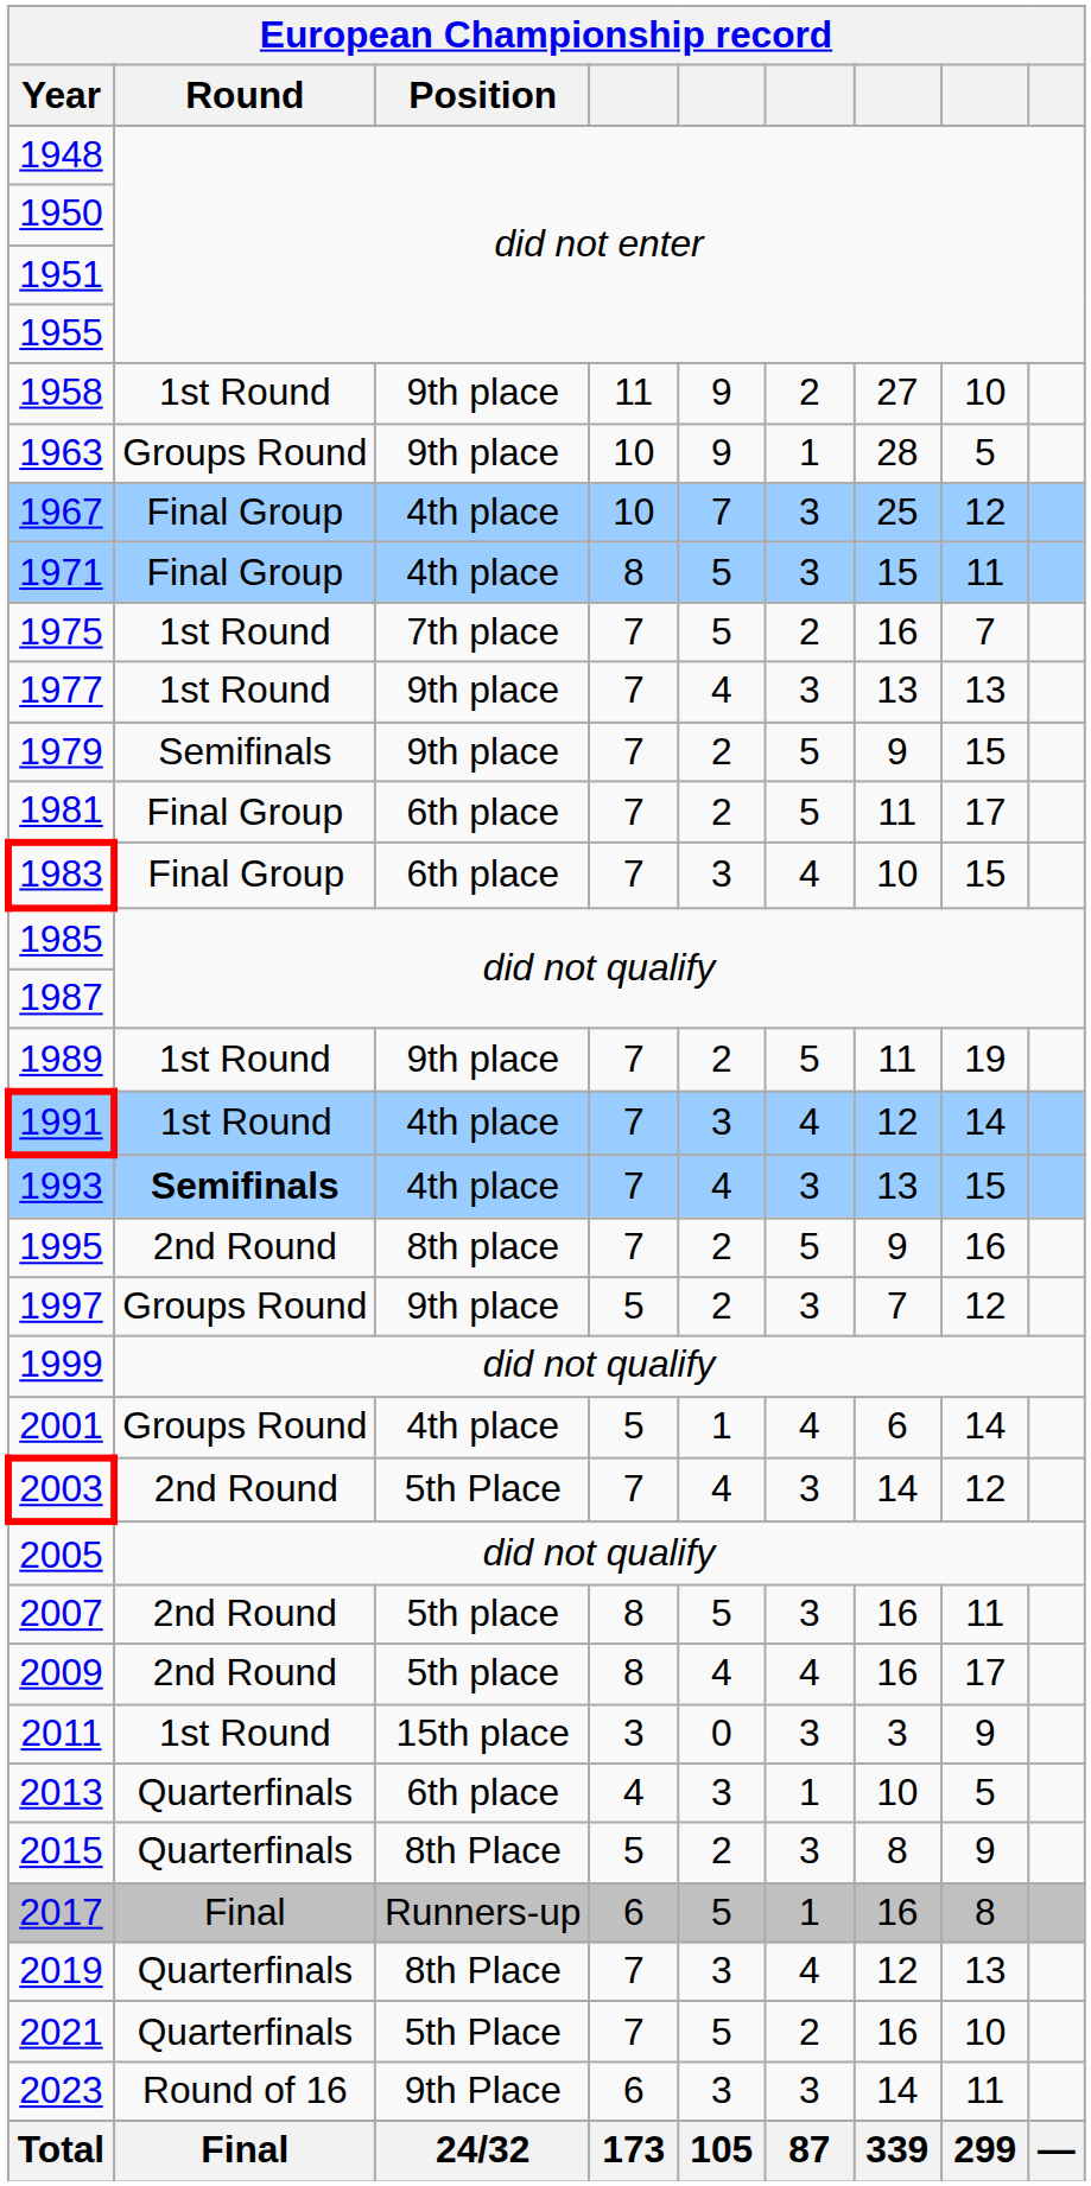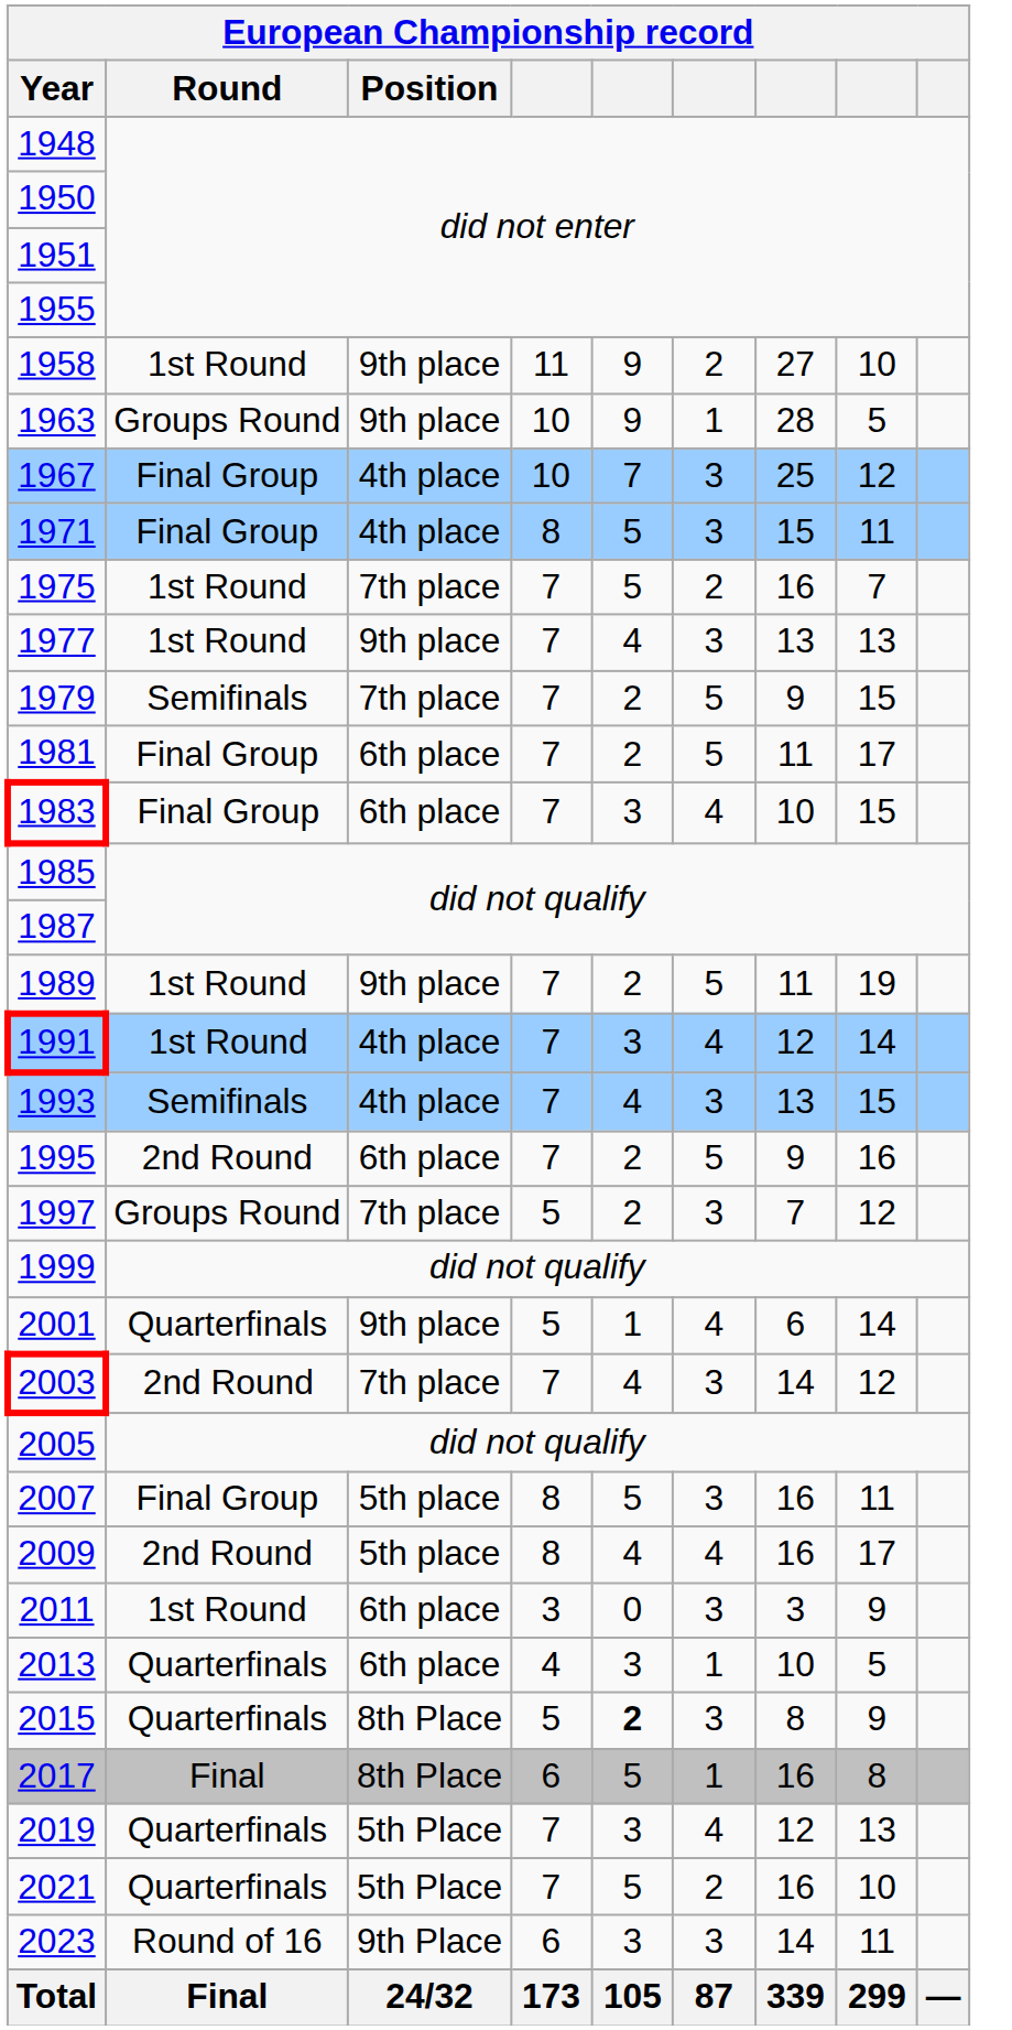 <table class="wikitable" style="text-align: center;">
 <tr>
 <th colspan=9><a href='#'>European Championship record</a></th>
 </tr>
 <tr>
 <th>Year</th>
 <th>Round</th>
 <th>Position</th>
 <th width=30></th>
 <th width=30></th>
 <th width=30></th>
 <th width=30></th>
 <th width=30></th>
 <th></th>
 </tr>
 <tr>
 <td> <a href='#'>1948</a></td>
 <td rowspan=4 colspan=8><em>did not enter</em></td>
 </tr>
 <tr>
 <td> <a href='#'>1950</a></td>
 </tr>
 <tr>
 <td> <a href='#'>1951</a></td>
 </tr>
 <tr>
 <td> <a href='#'>1955</a></td>
 </tr>
 <tr>
 <td> <a href='#'>1958</a></td>
 <td>1st Round</td>
 <td>9th place</td>
 <td>11</td>
 <td>9</td>
 <td>2</td>
 <td>27</td>
 <td>10</td>
 <td></td>
 </tr>
 <tr>
 <td> <a href='#'>1963</a></td>
 <td>Groups Round</td>
 <td>9th place</td>
 <td>10</td>
 <td>9</td>
 <td>1</td>
 <td>28</td>
 <td>5</td>
 <td></td>
 </tr>
 <tr bgcolor=9acdff>
 <td> <a href='#'>1967</a></td>
 <td>Final Group</td>
 <td>4th place</td>
 <td>10</td>
 <td>7</td>
 <td>3</td>
 <td>25</td>
 <td>12</td>
 <td></td>
 </tr>
 <tr bgcolor=9acdff>
 <td> <a href='#'>1971</a></td>
 <td>Final Group</td>
 <td>4th place</td>
 <td>8</td>
 <td>5</td>
 <td>3</td>
 <td>15</td>
 <td>11</td>
 <td></td>
 </tr>
 <tr>
 <td> <a href='#'>1975</a></td>
 <td>1st Round</td>
 <td>7th place</td>
 <td>7</td>
 <td>5</td>
 <td>2</td>
 <td>16</td>
 <td>7</td>
 <td></td>
 </tr>
 <tr>
 <td> <a href='#'>1977</a></td>
 <td>1st Round</td>
 <td>9th place</td>
 <td>7</td>
 <td>4</td>
 <td>3</td>
 <td>13</td>
 <td>13</td>
 <td></td>
 </tr>
 <tr>
 <td> <a href='#'>1979</a></td>
 <td>Semifinals</td>
-<td>9th place</td>
+<td>7th place</td>
 <td>7</td>
 <td>2</td>
 <td>5</td>
 <td>9</td>
 <td>15</td>
 <td></td>
 </tr>
 <tr>
 <td> <a href='#'>1981</a></td>
 <td>Final Group</td>
 <td>6th place</td>
 <td>7</td>
 <td>2</td>
 <td>5</td>
 <td>11</td>
 <td>17</td>
 <td></td>
 </tr>
 <tr>
 <td style="border: 3px solid red"> <a href='#'>1983</a></td>
 <td>Final Group</td>
 <td>6th place</td>
 <td>7</td>
 <td>3</td>
 <td>4</td>
 <td>10</td>
 <td>15</td>
 <td></td>
 </tr>
 <tr>
 <td> <a href='#'>1985</a></td>
 <td rowspan=2 colspan=8><em>did not qualify</em></td>
 </tr>
 <tr>
 <td> <a href='#'>1987</a></td>
 </tr>
 <tr>
 <td> <a href='#'>1989</a></td>
 <td>1st Round</td>
 <td>9th place</td>
 <td>7</td>
 <td>2</td>
 <td>5</td>
 <td>11</td>
 <td>19</td>
 <td></td>
 </tr>
 <tr bgcolor=9acdff>
 <td style="border: 3px solid red"> <a href='#'>1991</a></td>
 <td>1st Round</td>
 <td>4th place</td>
 <td>7</td>
 <td>3</td>
 <td>4</td>
 <td>12</td>
 <td>14</td>
 <td></td>
 </tr>
 <tr bgcolor=9acdff>
 <td> <a href='#'>1993</a></td>
-<td><strong>Semifinals</strong></td>
+<td>Semifinals</td>
 <td>4th place</td>
 <td>7</td>
 <td>4</td>
 <td>3</td>
 <td>13</td>
 <td>15</td>
 <td></td>
 </tr>
 <tr>
 <td> <a href='#'>1995</a></td>
 <td>2nd Round</td>
-<td>8th place</td>
+<td>6th place</td>
 <td>7</td>
 <td>2</td>
 <td>5</td>
 <td>9</td>
 <td>16</td>
 <td></td>
 </tr>
 <tr>
 <td> <a href='#'>1997</a></td>
 <td>Groups Round</td>
-<td>9th place</td>
+<td>7th place</td>
 <td>5</td>
 <td>2</td>
 <td>3</td>
 <td>7</td>
 <td>12</td>
 <td></td>
 </tr>
 <tr>
 <td> <a href='#'>1999</a></td>
 <td colspan=8><em>did not qualify</em></td>
 </tr>
 <tr>
 <td> <a href='#'>2001</a></td>
-<td>Groups Round</td>
-<td>4th place</td>
+<td>Quarterfinals</td>
+<td>9th place</td>
 <td>5</td>
 <td>1</td>
 <td>4</td>
 <td>6</td>
 <td>14</td>
 <td></td>
 </tr>
 <tr>
 <td style="border: 3px solid red"> <a href='#'>2003</a></td>
 <td>2nd Round</td>
-<td>5th Place</td>
+<td>7th place</td>
 <td>7</td>
 <td>4</td>
 <td>3</td>
 <td>14</td>
 <td>12</td>
 <td></td>
 </tr>
 <tr>
 <td> <a href='#'>2005</a></td>
 <td colspan=8><em>did not qualify</em></td>
 </tr>
 <tr>
 <td> <a href='#'>2007</a></td>
-<td>2nd Round</td>
+<td>Final Group</td>
 <td>5th place</td>
 <td>8</td>
 <td>5</td>
 <td>3</td>
 <td>16</td>
 <td>11</td>
 <td></td>
 </tr>
 <tr>
 <td> <a href='#'>2009</a></td>
 <td>2nd Round</td>
 <td>5th place</td>
 <td>8</td>
 <td>4</td>
 <td>4</td>
 <td>16</td>
 <td>17</td>
 <td></td>
 </tr>
 <tr>
 <td> <a href='#'>2011</a></td>
 <td>1st Round</td>
-<td>15th place</td>
+<td>6th place</td>
 <td>3</td>
 <td>0</td>
 <td>3</td>
 <td>3</td>
 <td>9</td>
 <td></td>
 </tr>
 <tr>
 <td> <a href='#'>2013</a></td>
 <td>Quarterfinals</td>
 <td>6th place</td>
 <td>4</td>
 <td>3</td>
 <td>1</td>
 <td>10</td>
 <td>5</td>
 <td></td>
 </tr>
 <tr>
 <td> <a href='#'>2015</a></td>
 <td>Quarterfinals</td>
 <td>8th Place</td>
 <td>5</td>
-<td>2</td>
+<td><strong>2</strong></td>
 <td>3</td>
 <td>8</td>
 <td>9</td>
 <td></td>
 </tr>
 <tr bgcolor=silver>
 <td> <a href='#'>2017</a></td>
 <td>Final</td>
-<td>Runners-up</td>
+<td>8th Place</td>
 <td>6</td>
 <td>5</td>
 <td>1</td>
 <td>16</td>
 <td>8</td>
 <td></td>
 </tr>
 <tr>
 <td> <a href='#'>2019</a></td>
 <td>Quarterfinals</td>
-<td>8th Place</td>
+<td>5th Place</td>
 <td>7</td>
 <td>3</td>
 <td>4</td>
 <td>12</td>
 <td>13</td>
 <td></td>
 </tr>
 <tr>
 <td> <a href='#'>2021</a></td>
 <td>Quarterfinals</td>
 <td>5th Place</td>
 <td>7</td>
 <td>5</td>
 <td>2</td>
 <td>16</td>
 <td>10</td>
 <td></td>
 </tr>
 <tr>
 <td>    <a href='#'>2023</a></td>
 <td>Round of 16</td>
 <td>9th Place</td>
 <td>6</td>
 <td>3</td>
 <td>3</td>
 <td>14</td>
 <td>11</td>
 <td></td>
 </tr>
 <tr>
 <th>Total</th>
 <th>Final</th>
 <th>24/32</th>
 <th>173</th>
 <th>105</th>
 <th>87</th>
 <th>339</th>
 <th>299</th>
 <th>—</th>
 </tr>
 </table>
